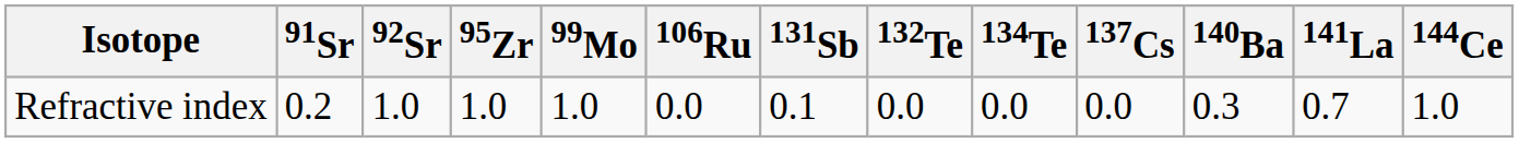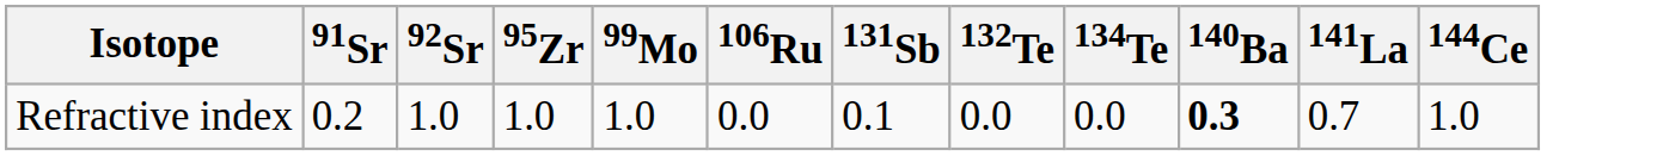 <table class="wikitable collapsible">
 <tr>
 <th>Isotope</th>
 <th><sup>91</sup>Sr</th>
 <th><sup>92</sup>Sr</th>
 <th><sup>95</sup>Zr</th>
 <th><sup>99</sup>Mo</th>
 <th><sup>106</sup>Ru</th>
 <th><sup>131</sup>Sb</th>
 <th><sup>132</sup>Te</th>
 <th><sup>134</sup>Te</th>
-<th><sup>137</sup>Cs</th>
 <th><sup>140</sup>Ba</th>
 <th><sup>141</sup>La</th>
 <th><sup>144</sup>Ce</th>
 </tr>
 <tr>
 <td>Refractive index</td>
 <td>0.2</td>
 <td>1.0</td>
 <td>1.0</td>
 <td>1.0</td>
 <td>0.0</td>
 <td>0.1</td>
 <td>0.0</td>
 <td>0.0</td>
-<td>0.0</td>
-<td>0.3</td>
+<td><strong>0.3</strong></td>
 <td>0.7</td>
 <td>1.0</td>
 </tr>
 </table>
